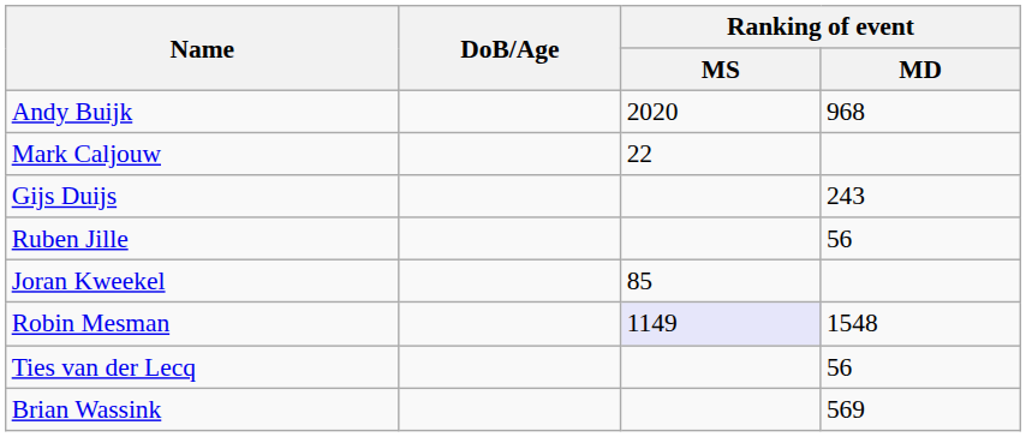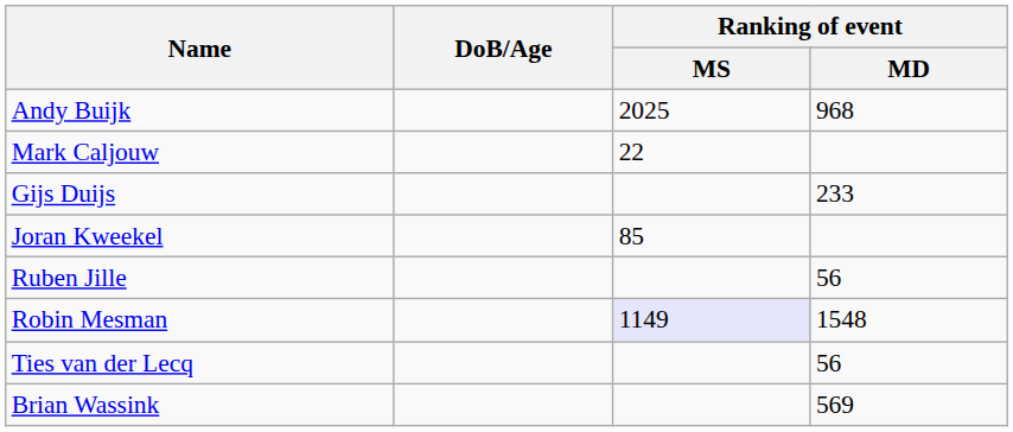 <table class="wikitable"  style="width:600px; font-size:95%;">
 <tr>
 <th align="left" rowspan="2">Name</th>
 <th align="left" rowspan="2">DoB/Age</th>
 <th align="center" colspan="2">Ranking of event</th>
 </tr>
 <tr>
 <th align="center">MS</th>
 <th align="center">MD</th>
 </tr>
 <tr>
 <td align="left"><a href='#'>Andy Buijk</a></td>
 <td align="left"></td>
-<td>2020</td>
+<td>2025</td>
 <td>968</td>
 </tr>
 <tr>
 <td align="left"><a href='#'>Mark Caljouw</a></td>
 <td align="left"></td>
 <td>22</td>
 <td></td>
 </tr>
 <tr>
 <td align="left"><a href='#'>Gijs Duijs</a></td>
 <td align="left"></td>
 <td></td>
-<td>243</td>
+<td>233</td>
+</tr>
+<tr>
+<td align="left"><a href='#'>Joran Kweekel</a></td>
+<td align="left"></td>
+<td>85</td>
+<td></td>
 </tr>
 <tr>
 <td align="left"><a href='#'>Ruben Jille</a></td>
 <td align="left"></td>
 <td></td>
 <td>56</td>
-</tr>
-<tr>
-<td align="left"><a href='#'>Joran Kweekel</a></td>
-<td align="left"></td>
-<td>85</td>
-<td></td>
 </tr>
 <tr>
 <td align="left"><a href='#'>Robin Mesman</a></td>
 <td align="left"></td>
 <td style="background: lavender;">1149</td>
 <td>1548</td>
 </tr>
 <tr>
 <td align="left"><a href='#'>Ties van der Lecq</a></td>
 <td align="left"></td>
 <td></td>
 <td>56</td>
 </tr>
 <tr>
 <td align="left"><a href='#'>Brian Wassink</a></td>
 <td align="left"></td>
 <td></td>
 <td>569</td>
 </tr>
 </table>
